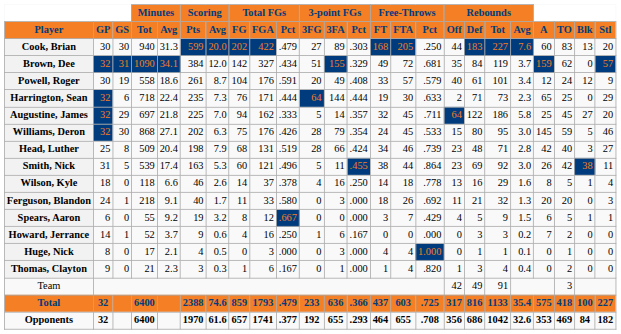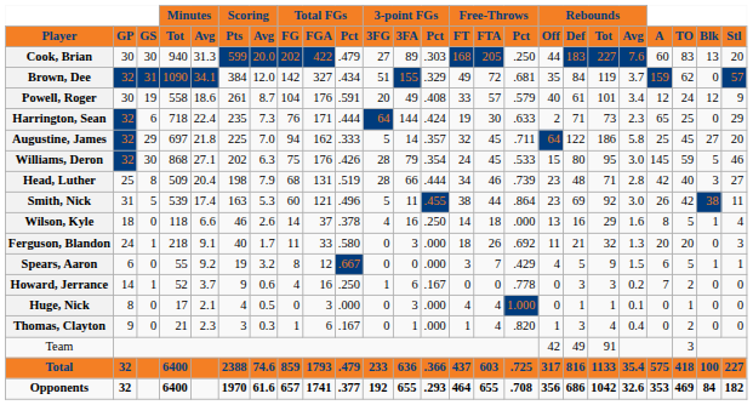 <table class="wikitable sortable" border="1" style="font-size: 80%;">
 <tr>
 <th colspan="3" style="border-top-style:hidden; border-left-style:hidden; background: white;"></th>
 <th colspan="2" style="background:#F47F24; color:#003C7D;">Minutes</th>
 <th colspan="2" style="background:#F47F24; color:#003C7D;">Scoring</th>
 <th colspan="3" style="background:#F47F24; color:#003C7D;">Total FGs</th>
 <th colspan="3" style="background:#F47F24; color:#003C7D;">3-point FGs</th>
 <th colspan="3" style="background:#F47F24; color:#003C7D;">Free-Throws</th>
 <th colspan="4" style="background:#F47F24; color:#003C7D;">Rebounds</th>
 <th colspan="4" style="border-top-style:hidden; border-right-style:hidden; background: white;"></th>
 </tr>
 <tr>
 <th scope="col" style="background:#F47F24; color:#003C7D;">Player</th>
 <th scope="col" style="background:#F47F24; color:#003C7D;">GP</th>
 <th scope="col" style="background:#F47F24; color:#003C7D;">GS</th>
 <th scope="col" style="background:#F47F24; color:#003C7D;">Tot</th>
 <th scope="col" style="background:#F47F24; color:#003C7D;">Avg</th>
 <th scope="col" style="background:#F47F24; color:#003C7D;">Pts</th>
 <th scope="col" style="background:#F47F24; color:#003C7D;">Avg</th>
 <th scope="col" style="background:#F47F24; color:#003C7D;">FG</th>
 <th scope="col" style="background:#F47F24; color:#003C7D;">FGA</th>
 <th scope="col" style="background:#F47F24; color:#003C7D;">Pct</th>
 <th scope="col" style="background:#F47F24; color:#003C7D;">3FG</th>
 <th scope="col" style="background:#F47F24; color:#003C7D;">3FA</th>
 <th scope="col" style="background:#F47F24; color:#003C7D;">Pct</th>
 <th scope="col" style="background:#F47F24; color:#003C7D;">FT</th>
 <th scope="col" style="background:#F47F24; color:#003C7D;">FTA</th>
 <th scope="col" style="background:#F47F24; color:#003C7D;">Pct</th>
 <th scope="col" style="background:#F47F24; color:#003C7D;">Off</th>
 <th scope="col" style="background:#F47F24; color:#003C7D;">Def</th>
 <th scope="col" style="background:#F47F24; color:#003C7D;">Tot</th>
 <th scope="col" style="background:#F47F24; color:#003C7D;">Avg</th>
 <th scope="col" style="background:#F47F24; color:#003C7D;">A</th>
 <th scope="col" style="background:#F47F24; color:#003C7D;">TO</th>
 <th scope="col" style="background:#F47F24; color:#003C7D;">Blk</th>
 <th scope="col" style="background:#F47F24; color:#003C7D;">Stl</th>
 </tr>
 <tr>
 <th style=white-space:nowrap>Cook, Brian</th>
 <td align="right">30</td>
 <td align="right">30</td>
 <td align="right">940</td>
 <td align="right">31.3</td>
 <td align="right" style="background:#003C7D; color:#F47F24;">599</td>
 <td align="right" style="background:#003C7D; color:#F47F24;">20.0</td>
 <td align="right" style="background:#003C7D; color:#F47F24;">202</td>
 <td align="right" style="background:#003C7D; color:#F47F24;">422</td>
 <td align="right">.479</td>
 <td align="right">27</td>
 <td align="right">89</td>
 <td align="right">.303</td>
 <td align="right" style="background:#003C7D; color:#F47F24;">168</td>
 <td align="right" style="background:#003C7D; color:#F47F24;">205</td>
 <td align="right">.250</td>
 <td align="right">44</td>
 <td align="right" style="background:#003C7D; color:#F47F24;">183</td>
 <td align="right" style="background:#003C7D; color:#F47F24;">227</td>
 <td align="right" style="background:#003C7D; color:#F47F24;">7.6</td>
 <td align="right">60</td>
 <td align="right">83</td>
 <td align="right">13</td>
 <td align="right">20</td>
 </tr>
 <tr>
 <th style=white-space:nowrap>Brown, Dee</th>
 <td align="right" style="background:#003C7D; color:#F47F24;">32</td>
 <td align="right" style="background:#003C7D; color:#F47F24;">31</td>
 <td align="right" style="background:#003C7D; color:#F47F24;">1090</td>
 <td align="right" style="background:#003C7D; color:#F47F24;">34.1</td>
 <td align="right">384</td>
 <td align="right">12.0</td>
 <td align="right">142</td>
 <td align="right">327</td>
 <td align="right">.434</td>
 <td align="right">51</td>
 <td align="right" style="background:#003C7D; color:#F47F24;">155</td>
 <td align="right">.329</td>
 <td align="right">49</td>
 <td align="right">72</td>
 <td align="right">.681</td>
 <td align="right">35</td>
 <td align="right">84</td>
 <td align="right">119</td>
 <td align="right">3.7</td>
 <td align="right" style="background:#003C7D; color:#F47F24;">159</td>
 <td align="right">62</td>
 <td align="right">0</td>
 <td align="right" style="background:#003C7D; color:#F47F24;">57</td>
 </tr>
 <tr>
 <th style=white-space:nowrap>Powell, Roger</th>
 <td align="right">30</td>
 <td align="right">19</td>
 <td align="right">558</td>
 <td align="right">18.6</td>
 <td align="right">261</td>
 <td align="right">8.7</td>
 <td align="right">104</td>
 <td align="right">176</td>
 <td align="right">.591</td>
 <td align="right">20</td>
 <td align="right">49</td>
 <td align="right">.408</td>
 <td align="right">33</td>
 <td align="right">57</td>
 <td align="right">.579</td>
 <td align="right">40</td>
 <td align="right">61</td>
 <td align="right">101</td>
 <td align="right">3.4</td>
 <td align="right">12</td>
 <td align="right">24</td>
 <td align="right">12</td>
 <td align="right">9</td>
 </tr>
 <tr>
 <th style=white-space:nowrap>Harrington, Sean</th>
 <td align="right" style="background:#003C7D; color:#F47F24;">32</td>
 <td align="right">6</td>
 <td align="right">718</td>
 <td align="right">22.4</td>
 <td align="right">235</td>
 <td align="right">7.3</td>
 <td align="right">76</td>
 <td align="right">171</td>
 <td align="right">.444</td>
 <td align="right" style="background:#003C7D; color:#F47F24;">64</td>
 <td align="right">144</td>
-<td align="right">.444</td>
+<td align="right">.424</td>
 <td align="right">19</td>
 <td align="right">30</td>
 <td align="right">.633</td>
 <td align="right">2</td>
 <td align="right">71</td>
 <td align="right">73</td>
 <td align="right">2.3</td>
 <td align="right">65</td>
 <td align="right">25</td>
 <td align="right">0</td>
 <td align="right">29</td>
 </tr>
 <tr>
 <th style=white-space:nowrap>Augustine, James</th>
 <td align="right" style="background:#003C7D; color:#F47F24;">32</td>
 <td align="right">29</td>
 <td align="right">697</td>
 <td align="right">21.8</td>
 <td align="right">225</td>
 <td align="right">7.0</td>
 <td align="right">94</td>
 <td align="right">162</td>
 <td align="right">.333</td>
 <td align="right">5</td>
 <td align="right">14</td>
 <td align="right">.357</td>
 <td align="right">32</td>
 <td align="right">45</td>
 <td align="right">.711</td>
 <td align="right" style="background:#003C7D; color:#F47F24;">64</td>
 <td align="right">122</td>
 <td align="right">186</td>
 <td align="right">5.8</td>
 <td align="right">25</td>
 <td align="right">45</td>
 <td align="right">27</td>
 <td align="right">20</td>
 </tr>
 <tr>
 <th style=white-space:nowrap>Williams, Deron</th>
 <td align="right" style="background:#003C7D; color:#F47F24;">32</td>
 <td align="right">30</td>
 <td align="right">868</td>
 <td align="right">27.1</td>
 <td align="right">202</td>
 <td align="right">6.3</td>
 <td align="right">75</td>
 <td align="right">176</td>
 <td align="right">.426</td>
 <td align="right">28</td>
 <td align="right">79</td>
 <td align="right">.354</td>
 <td align="right">24</td>
 <td align="right">45</td>
 <td align="right">.533</td>
 <td align="right">15</td>
 <td align="right">80</td>
 <td align="right">95</td>
 <td align="right">3.0</td>
 <td align="right">145</td>
 <td align="right">59</td>
 <td align="right">5</td>
 <td align="right">46</td>
 </tr>
 <tr>
 <th style=white-space:nowrap>Head, Luther</th>
 <td align="right">25</td>
 <td align="right">8</td>
 <td align="right">509</td>
 <td align="right">20.4</td>
 <td align="right">198</td>
 <td align="right">7.9</td>
 <td align="right">68</td>
 <td align="right">131</td>
 <td align="right">.519</td>
 <td align="right">28</td>
 <td align="right">66</td>
-<td align="right">.424</td>
+<td align="right">.444</td>
 <td align="right">34</td>
 <td align="right">46</td>
 <td align="right">.739</td>
 <td align="right">23</td>
 <td align="right">48</td>
 <td align="right">71</td>
 <td align="right">2.8</td>
 <td align="right">42</td>
 <td align="right">40</td>
 <td align="right">3</td>
 <td align="right">27</td>
 </tr>
 <tr>
 <th style=white-space:nowrap>Smith, Nick</th>
 <td align="right">31</td>
 <td align="right">5</td>
 <td align="right">539</td>
 <td align="right">17.4</td>
 <td align="right">163</td>
 <td align="right">5.3</td>
 <td align="right">60</td>
 <td align="right">121</td>
 <td align="right">.496</td>
 <td align="right">5</td>
 <td align="right">11</td>
 <td align="right" style="background:#003C7D; color:#F47F24;">.455</td>
 <td align="right">38</td>
 <td align="right">44</td>
 <td align="right">.864</td>
 <td align="right">23</td>
 <td align="right">69</td>
 <td align="right">92</td>
 <td align="right">3.0</td>
 <td align="right">26</td>
 <td align="right">42</td>
 <td align="right" style="background:#003C7D; color:#F47F24;">38</td>
 <td align="right">11</td>
 </tr>
 <tr>
 <th style=white-space:nowrap>Wilson, Kyle</th>
 <td align="right">18</td>
 <td align="right">0</td>
 <td align="right">118</td>
 <td align="right">6.6</td>
 <td align="right">46</td>
 <td align="right">2.6</td>
 <td align="right">14</td>
 <td align="right">37</td>
 <td align="right">.378</td>
 <td align="right">4</td>
 <td align="right">16</td>
 <td align="right">.250</td>
 <td align="right">14</td>
 <td align="right">18</td>
-<td align="right">.778</td>
+<td align="right">.000</td>
 <td align="right">13</td>
 <td align="right">16</td>
 <td align="right">29</td>
 <td align="right">1.6</td>
 <td align="right">8</td>
 <td align="right">5</td>
 <td align="right">1</td>
 <td align="right">4</td>
 </tr>
 <tr>
 <th style=white-space:nowrap>Ferguson, Blandon</th>
 <td align="right">24</td>
 <td align="right">1</td>
 <td align="right">218</td>
 <td align="right">9.1</td>
 <td align="right">40</td>
 <td align="right">1.7</td>
 <td align="right">11</td>
 <td align="right">33</td>
 <td align="right">.580</td>
 <td align="right">0</td>
 <td align="right">3</td>
 <td align="right">.000</td>
 <td align="right">18</td>
 <td align="right">26</td>
 <td align="right">.692</td>
 <td align="right">11</td>
 <td align="right">21</td>
 <td align="right">32</td>
 <td align="right">1.3</td>
 <td align="right">20</td>
 <td align="right">20</td>
 <td align="right">0</td>
 <td align="right">3</td>
 </tr>
 <tr>
 <th style=white-space:nowrap>Spears, Aaron</th>
 <td align="right">6</td>
 <td align="right">0</td>
 <td align="right">55</td>
 <td align="right">9.2</td>
 <td align="right">19</td>
 <td align="right">3.2</td>
 <td align="right">8</td>
 <td align="right">12</td>
 <td align="right" style="background:#003C7D; color:#F47F24;">.667</td>
 <td align="right">0</td>
 <td align="right">0</td>
 <td align="right">.000</td>
 <td align="right">3</td>
 <td align="right">7</td>
 <td align="right">.429</td>
 <td align="right">4</td>
 <td align="right">5</td>
 <td align="right">9</td>
 <td align="right">1.5</td>
 <td align="right">6</td>
 <td align="right">5</td>
 <td align="right">1</td>
 <td align="right">1</td>
 </tr>
 <tr>
 <th style=white-space:nowrap>Howard, Jerrance</th>
 <td align="right">14</td>
 <td align="right">1</td>
 <td align="right">52</td>
 <td align="right">3.7</td>
 <td align="right">9</td>
 <td align="right">0.6</td>
 <td align="right">4</td>
 <td align="right">16</td>
 <td align="right">.250</td>
 <td align="right">1</td>
 <td align="right">6</td>
 <td align="right">.167</td>
 <td align="right">0</td>
 <td align="right">0</td>
-<td align="right">.000</td>
+<td align="right">.778</td>
 <td align="right">0</td>
 <td align="right">3</td>
 <td align="right">3</td>
 <td align="right">0.2</td>
 <td align="right">7</td>
 <td align="right">2</td>
 <td align="right">0</td>
 <td align="right">0</td>
 </tr>
 <tr>
 <th style=white-space:nowrap>Huge, Nick</th>
 <td align="right">8</td>
 <td align="right">0</td>
 <td align="right">17</td>
 <td align="right">2.1</td>
 <td align="right">4</td>
 <td align="right">0.5</td>
 <td align="right">0</td>
 <td align="right">3</td>
 <td align="right">.000</td>
 <td align="right">0</td>
 <td align="right">3</td>
 <td align="right">.000</td>
 <td align="right">4</td>
 <td align="right">4</td>
 <td align="right" style="background:#003C7D; color:#F47F24;">1.000</td>
 <td align="right">0</td>
 <td align="right">1</td>
 <td align="right">1</td>
 <td align="right">0.1</td>
 <td align="right">0</td>
 <td align="right">1</td>
 <td align="right">0</td>
 <td align="right">0</td>
 </tr>
 <tr>
 <th style=white-space:nowrap>Thomas, Clayton</th>
 <td align="right">9</td>
 <td align="right">0</td>
 <td align="right">21</td>
 <td align="right">2.3</td>
 <td align="right">3</td>
 <td align="right">0.3</td>
 <td align="right">1</td>
 <td align="right">6</td>
 <td align="right">.167</td>
 <td align="right">0</td>
 <td align="right">1</td>
 <td align="right">.000</td>
 <td align="right">1</td>
 <td align="right">4</td>
 <td align="right">.820</td>
 <td align="right">1</td>
 <td align="right">3</td>
 <td align="right">4</td>
 <td align="right">0.4</td>
 <td align="right">0</td>
 <td align="right">2</td>
 <td align="right">0</td>
 <td align="right">0</td>
 </tr>
 <tr class="sortbottom">
 <td align="center">Team</td>
 <td align="right" style="border-right-style:hidden"></td>
 <td align="right" style="border-right-style:hidden"></td>
 <td align="right" style="border-right-style:hidden"></td>
 <td align="right" style="border-right-style:hidden"></td>
 <td align="right" style="border-right-style:hidden"></td>
 <td align="right" style="border-right-style:hidden"></td>
 <td align="right" style="border-right-style:hidden"></td>
 <td align="right" style="border-right-style:hidden"></td>
 <td align="right" style="border-right-style:hidden"></td>
 <td align="right" style="border-right-style:hidden"></td>
 <td align="right" style="border-right-style:hidden"></td>
 <td align="right" style="border-right-style:hidden"></td>
 <td align="right" style="border-right-style:hidden"></td>
 <td align="right" style="border-right-style:hidden"></td>
 <td align="right"></td>
 <td align="right">42</td>
 <td align="right">49</td>
 <td align="right">91</td>
 <td align="right" style="border-right-style:hidden"></td>
 <td align="right"></td>
 <td align="right">3</td>
 <td align="right" style="border-right-style:hidden"></td>
 <td align="right"></td>
 </tr>
 <tr class="sortbottom">
 <td align="center" style="background:#F47F24; color:#003C7D;"><strong>	Total	</strong></td>
 <td align="center" style="background:#F47F24; color:#003C7D;"><strong>	32	</strong></td>
 <td align="center" style="background:#F47F24; color:#003C7D;"><strong>		</strong></td>
 <td align="center" style="background:#F47F24; color:#003C7D;"><strong>	6400	</strong></td>
 <td align="center" style="background:#F47F24; color:#003C7D;"><strong>		</strong></td>
 <td align="center" style="background:#F47F24; color:#003C7D;"><strong>	2388	</strong></td>
 <td align="center" style="background:#F47F24; color:#003C7D;"><strong>	74.6	</strong></td>
 <td align="center" style="background:#F47F24; color:#003C7D;"><strong>	859	</strong></td>
 <td align="center" style="background:#F47F24; color:#003C7D;"><strong>	1793	</strong></td>
 <td align="center" style="background:#F47F24; color:#003C7D;"><strong>	.479	</strong></td>
 <td align="center" style="background:#F47F24; color:#003C7D;"><strong>	233	</strong></td>
 <td align="center" style="background:#F47F24; color:#003C7D;"><strong>	636	</strong></td>
 <td align="center" style="background:#F47F24; color:#003C7D;"><strong>	.366	</strong></td>
 <td align="center" style="background:#F47F24; color:#003C7D;"><strong>	437	</strong></td>
 <td align="center" style="background:#F47F24; color:#003C7D;"><strong>	603	</strong></td>
 <td align="center" style="background:#F47F24; color:#003C7D;"><strong>	.725	</strong></td>
 <td align="center" style="background:#F47F24; color:#003C7D;"><strong>	317	</strong></td>
 <td align="center" style="background:#F47F24; color:#003C7D;"><strong>	816	</strong></td>
 <td align="center" style="background:#F47F24; color:#003C7D;"><strong>	1133	</strong></td>
 <td align="center" style="background:#F47F24; color:#003C7D;"><strong>	35.4	</strong></td>
 <td align="center" style="background:#F47F24; color:#003C7D;"><strong>	575	</strong></td>
 <td align="center" style="background:#F47F24; color:#003C7D;"><strong>	418	</strong></td>
 <td align="center" style="background:#F47F24; color:#003C7D;"><strong>	100	</strong></td>
 <td align="center" style="background:#F47F24; color:#003C7D;"><strong>	227	</strong></td>
 </tr>
 <tr class="sortbottom">
 <td align="center"><strong>	Opponents	</strong></td>
 <td align="center"><strong>	32	</strong></td>
 <td align="center"><strong>		</strong></td>
 <td align="center"><strong>	6400	</strong></td>
 <td align="center"><strong>		</strong></td>
 <td align="center"><strong>	1970	</strong></td>
 <td align="center"><strong>	61.6	</strong></td>
 <td align="center"><strong>	657	</strong></td>
 <td align="center"><strong>	1741	</strong></td>
 <td align="center"><strong>	.377	</strong></td>
 <td align="center"><strong>	192	</strong></td>
 <td align="center"><strong>	655	</strong></td>
 <td align="center"><strong>	.293	</strong></td>
 <td align="center"><strong>	464	</strong></td>
 <td align="center"><strong>	655	</strong></td>
 <td align="center"><strong>	.708	</strong></td>
 <td align="center"><strong>	356	</strong></td>
 <td align="center"><strong>	686	</strong></td>
 <td align="center"><strong>	1042	</strong></td>
 <td align="center"><strong>	32.6	</strong></td>
 <td align="center"><strong>	353	</strong></td>
 <td align="center"><strong>	469	</strong></td>
 <td align="center"><strong>	84	</strong></td>
 <td align="center"><strong>	182	</strong></td>
 </tr>
 </table>
